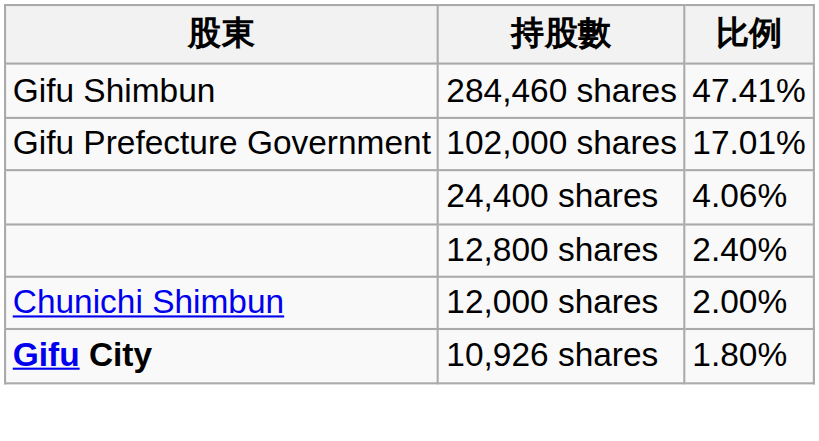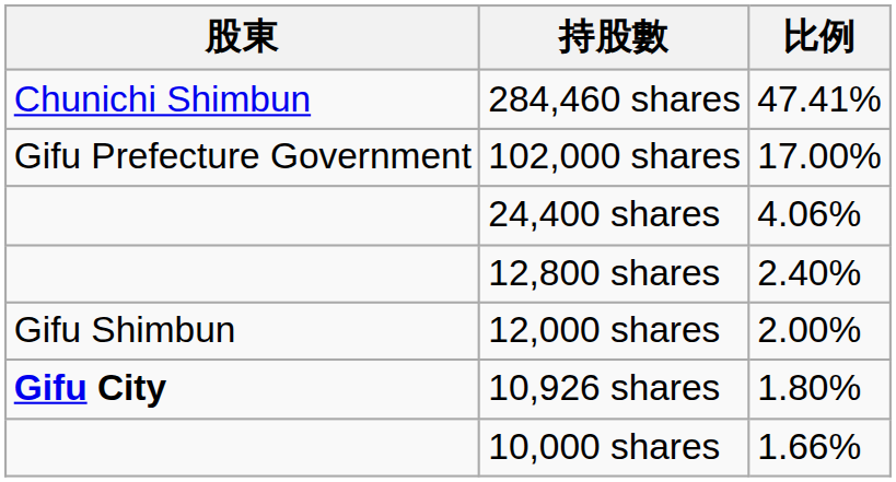 <table class="wikitable">
 <tr>
 <th>股東</th>
 <th>持股數</th>
 <th>比例</th>
 </tr>
 <tr>
-<td>Gifu Shimbun</td>
+<td><a href='#'>Chunichi Shimbun</a></td>
 <td>284,460 shares</td>
 <td>47.41%</td>
 </tr>
 <tr>
 <td>Gifu Prefecture Government</td>
 <td>102,000 shares</td>
-<td>17.01%</td>
+<td>17.00%</td>
 </tr>
 <tr>
 <td></td>
 <td>24,400 shares</td>
 <td>4.06%</td>
 </tr>
 <tr>
 <td></td>
 <td>12,800 shares</td>
 <td>2.40%</td>
 </tr>
 <tr>
-<td><a href='#'>Chunichi Shimbun</a></td>
+<td>Gifu Shimbun</td>
 <td>12,000 shares</td>
 <td>2.00%</td>
 </tr>
 <tr>
 <td><strong><a href='#'>Gifu</a> City</strong></td>
 <td>10,926 shares</td>
 <td>1.80%</td>
 </tr>
+<tr>
+<td></td>
+<td>10,000 shares</td>
+<td>1.66%</td>
+</tr>
 </table>
